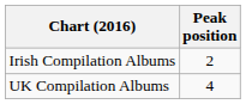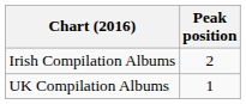 <table class="wikitable plainrowheaders">
 <tr>
 <th>Chart (2016)</th>
 <th>Peak<br>position</th>
 </tr>
 <tr>
 <td>Irish Compilation Albums</td>
 <td style="text-align:center;">2</td>
 </tr>
 <tr>
 <td>UK Compilation Albums</td>
-<td style="text-align:center;">4</td>
+<td style="text-align:center;">1</td>
 </tr>
 </table>
